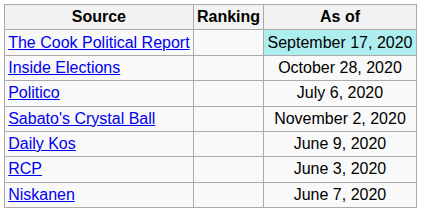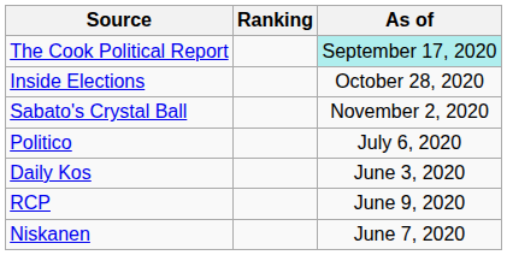 <table class="wikitable" style="text-align:center">
 <tr>
 <th>Source</th>
 <th>Ranking</th>
 <th>As of</th>
 </tr>
 <tr>
 <td align=left><a href='#'>The Cook Political Report</a></td>
 <td></td>
 <td style="background: paleturquoise;">September 17, 2020</td>
 </tr>
 <tr>
 <td align=left><a href='#'>Inside Elections</a></td>
 <td></td>
 <td>October 28, 2020</td>
 </tr>
 <tr>
+<td align=left><a href='#'>Sabato's Crystal Ball</a></td>
+<td></td>
+<td>November 2, 2020</td>
+</tr>
+<tr>
 <td align="left"><a href='#'>Politico</a></td>
 <td></td>
 <td>July 6, 2020</td>
 </tr>
 <tr>
-<td align=left><a href='#'>Sabato's Crystal Ball</a></td>
-<td></td>
-<td>November 2, 2020</td>
-</tr>
-<tr>
 <td align="left"><a href='#'>Daily Kos</a></td>
 <td></td>
-<td>June 9, 2020</td>
+<td>June 3, 2020</td>
 </tr>
 <tr>
 <td align="left"><a href='#'>RCP</a></td>
 <td></td>
-<td>June 3, 2020</td>
+<td>June 9, 2020</td>
 </tr>
 <tr>
 <td align="left"><a href='#'>Niskanen</a></td>
 <td></td>
 <td>June 7, 2020</td>
 </tr>
 </table>
